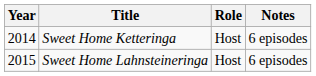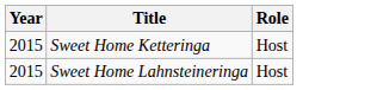 <table class="wikitable">
 <tr>
 <th>Year</th>
 <th>Title</th>
 <th>Role</th>
-<th>Notes</th>
 </tr>
 <tr>
-<td>2014</td>
+<td>2015</td>
 <td><em>Sweet Home Ketteringa</em></td>
 <td>Host</td>
-<td>6 episodes</td>
 </tr>
 <tr>
 <td>2015</td>
 <td><em>Sweet Home Lahnsteineringa</em></td>
 <td>Host</td>
-<td>6 episodes</td>
 </tr>
 </table>
